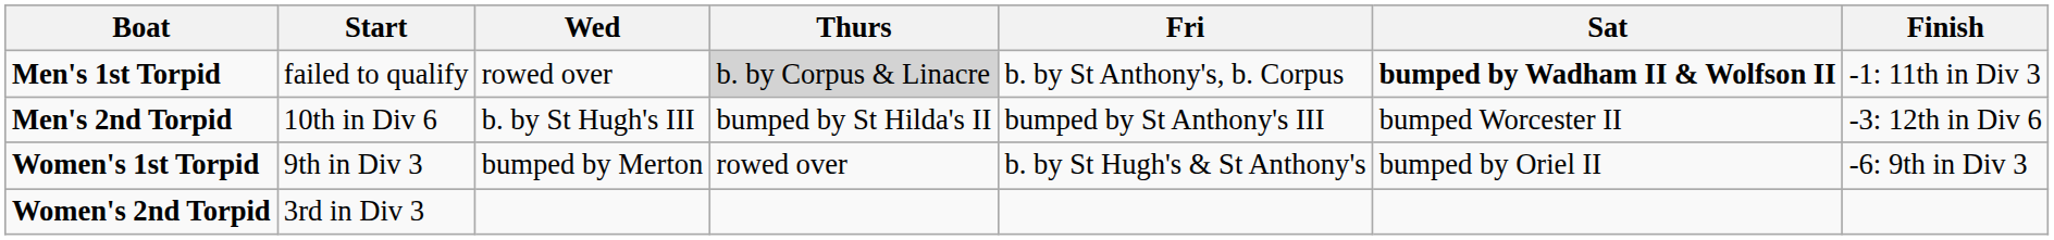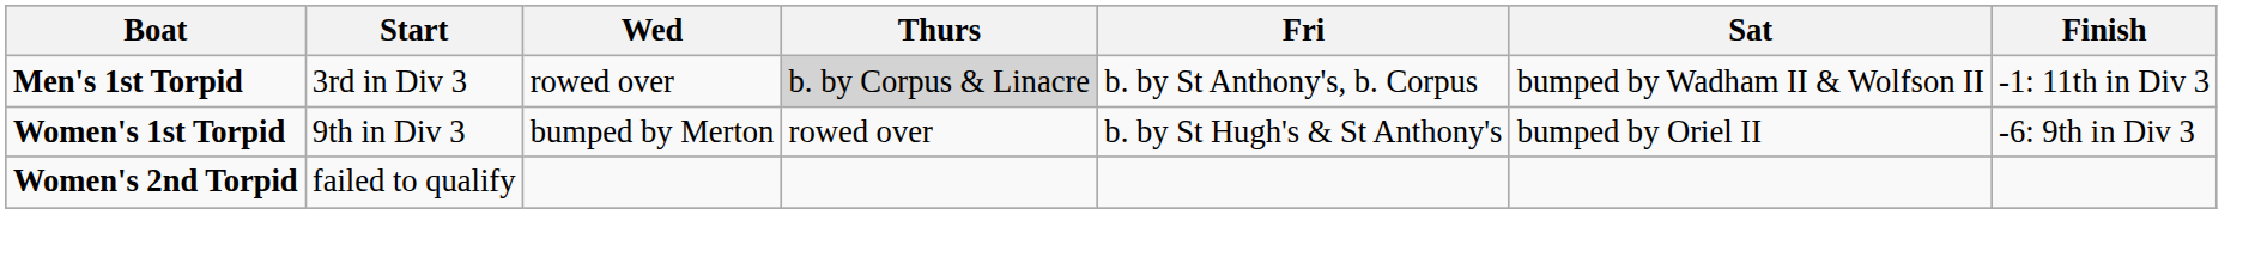 <table class="wikitable">
 <tr>
 <th>Boat</th>
 <th>Start</th>
 <th>Wed</th>
 <th>Thurs</th>
 <th>Fri</th>
 <th>Sat</th>
 <th>Finish</th>
 </tr>
 <tr>
 <td><strong>Men's 1st Torpid</strong></td>
-<td>failed to qualify</td>
+<td>3rd in Div 3</td>
 <td>rowed over</td>
 <td style="background: lightgrey;">b. by Corpus & Linacre</td>
 <td>b. by St Anthony's, b. Corpus</td>
-<td><strong>bumped by Wadham II & Wolfson II</strong></td>
+<td>bumped by Wadham II & Wolfson II</td>
 <td>-1: 11th in Div 3</td>
-</tr>
-<tr>
-<td><strong>Men's 2nd Torpid</strong></td>
-<td>10th in Div 6</td>
-<td>b. by St Hugh's III</td>
-<td>bumped by St Hilda's II</td>
-<td>bumped by St Anthony's III</td>
-<td>bumped Worcester II</td>
-<td>-3: 12th in Div 6</td>
 </tr>
 <tr>
 <td><strong>Women's 1st Torpid</strong></td>
 <td>9th in Div 3</td>
 <td>bumped by Merton</td>
 <td>rowed over</td>
 <td>b. by St Hugh's & St Anthony's</td>
 <td>bumped by Oriel II</td>
 <td>-6: 9th in Div 3</td>
 </tr>
 <tr>
 <td><strong>Women's 2nd Torpid</strong></td>
-<td>3rd in Div 3</td>
+<td>failed to qualify</td>
 <td></td>
 <td></td>
 <td></td>
 <td></td>
 <td></td>
 </tr>
 </table>
